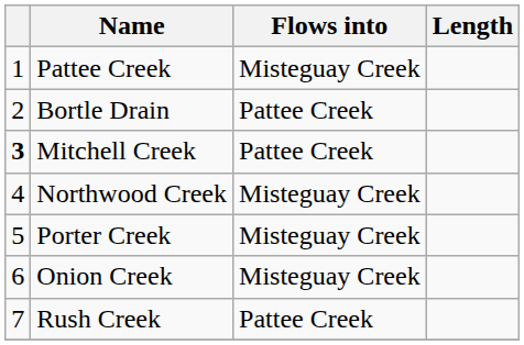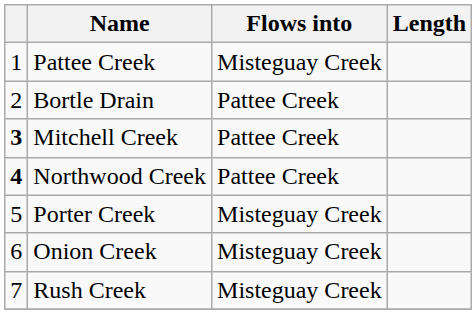 <table class="wikitable sortable" border="1">
 <tr>
 <th></th>
 <th>Name</th>
 <th>Flows into</th>
 <th>Length</th>
 </tr>
 <tr>
 <td>1</td>
 <td>Pattee Creek</td>
 <td>Misteguay Creek</td>
 <td></td>
 </tr>
 <tr>
 <td>2</td>
 <td>Bortle Drain</td>
 <td>Pattee Creek</td>
 <td></td>
 </tr>
 <tr>
 <td><strong>3</strong></td>
 <td>Mitchell Creek</td>
 <td>Pattee Creek</td>
 <td></td>
 </tr>
 <tr>
-<td>4</td>
+<td><strong>4</strong></td>
 <td>Northwood Creek</td>
-<td>Misteguay Creek</td>
+<td>Pattee Creek</td>
 <td></td>
 </tr>
 <tr>
 <td>5</td>
 <td>Porter Creek</td>
 <td>Misteguay Creek</td>
 <td></td>
 </tr>
 <tr>
 <td>6</td>
 <td>Onion Creek</td>
 <td>Misteguay Creek</td>
 <td></td>
 </tr>
 <tr>
 <td>7</td>
 <td>Rush Creek</td>
-<td>Pattee Creek</td>
+<td>Misteguay Creek</td>
 <td></td>
 </tr>
 <tr>
 </tr>
 </table>
